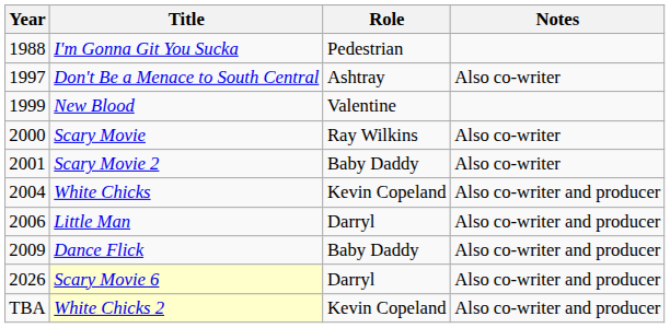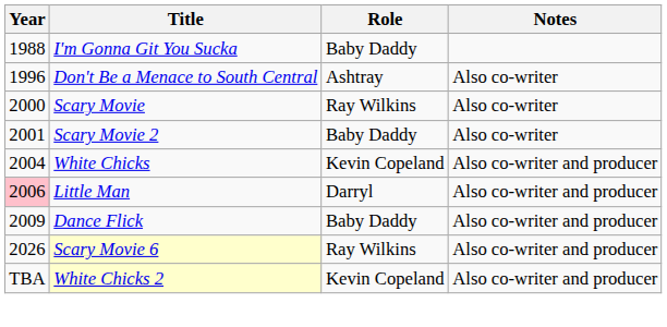 <table class="wikitable plainrowheaders sortable" style="margin-right: 0;">
 <tr>
 <th>Year</th>
 <th>Title</th>
 <th>Role</th>
 <th>Notes</th>
 </tr>
 <tr>
 <td>1988</td>
 <td><em><a href='#'>I'm Gonna Git You Sucka</a></em></td>
-<td>Pedestrian</td>
+<td>Baby Daddy</td>
 <td></td>
 </tr>
 <tr>
-<td>1997</td>
+<td>1996</td>
 <td><em><a href='#'>Don't Be a Menace to South Central</a></em></td>
 <td>Ashtray</td>
 <td>Also co-writer</td>
-</tr>
-<tr>
-<td>1999</td>
-<td><em><a href='#'>New Blood</a></em></td>
-<td>Valentine</td>
-<td></td>
 </tr>
 <tr>
 <td>2000</td>
 <td><em><a href='#'>Scary Movie</a></em></td>
 <td>Ray Wilkins</td>
 <td>Also co-writer</td>
 </tr>
 <tr>
 <td>2001</td>
 <td><em><a href='#'>Scary Movie 2</a></em></td>
 <td>Baby Daddy</td>
 <td>Also co-writer</td>
 </tr>
 <tr>
 <td>2004</td>
 <td><em><a href='#'>White Chicks</a></em></td>
 <td>Kevin Copeland</td>
 <td>Also co-writer and producer</td>
 </tr>
 <tr>
-<td>2006</td>
+<td style="background: pink;">2006</td>
 <td><em><a href='#'>Little Man</a></em></td>
 <td>Darryl</td>
 <td>Also co-writer and producer</td>
 </tr>
 <tr>
 <td>2009</td>
 <td><em><a href='#'>Dance Flick</a></em></td>
 <td>Baby Daddy</td>
 <td>Also co-writer and producer</td>
 </tr>
 <tr>
 <td>2026</td>
 <td style="background:#ffc;"><em><a href='#'>Scary Movie 6</a></em> </td>
-<td>Darryl</td>
+<td>Ray Wilkins</td>
 <td>Also co-writer and producer</td>
 </tr>
 <tr>
 <td>TBA</td>
 <td style="background:#ffc;"><em><a href='#'>White Chicks 2</a></em> </td>
 <td>Kevin Copeland</td>
 <td>Also co-writer and producer</td>
 </tr>
 </table>
